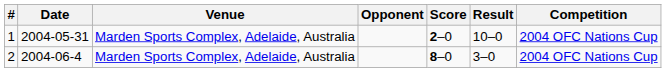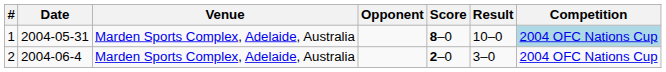 <table class="wikitable">
 <tr>
 <th>#</th>
 <th>Date</th>
 <th>Venue</th>
 <th>Opponent</th>
 <th>Score</th>
 <th>Result</th>
 <th>Competition</th>
 </tr>
 <tr>
 <td>1</td>
 <td>2004-05-31</td>
 <td><a href='#'>Marden Sports Complex</a>, <a href='#'>Adelaide</a>, Australia</td>
 <td></td>
-<td><strong>2</strong>–0</td>
+<td><strong>8</strong>–0</td>
 <td>10–0</td>
-<td><a href='#'>2004 OFC Nations Cup</a></td>
+<td style="background: lightblue;"><a href='#'>2004 OFC Nations Cup</a></td>
 </tr>
 <tr>
 <td>2</td>
 <td>2004-06-4</td>
 <td><a href='#'>Marden Sports Complex</a>, <a href='#'>Adelaide</a>, Australia</td>
 <td></td>
-<td><strong>8</strong>–0</td>
+<td><strong>2</strong>–0</td>
 <td>3–0</td>
 <td><a href='#'>2004 OFC Nations Cup</a></td>
 </tr>
 </table>
